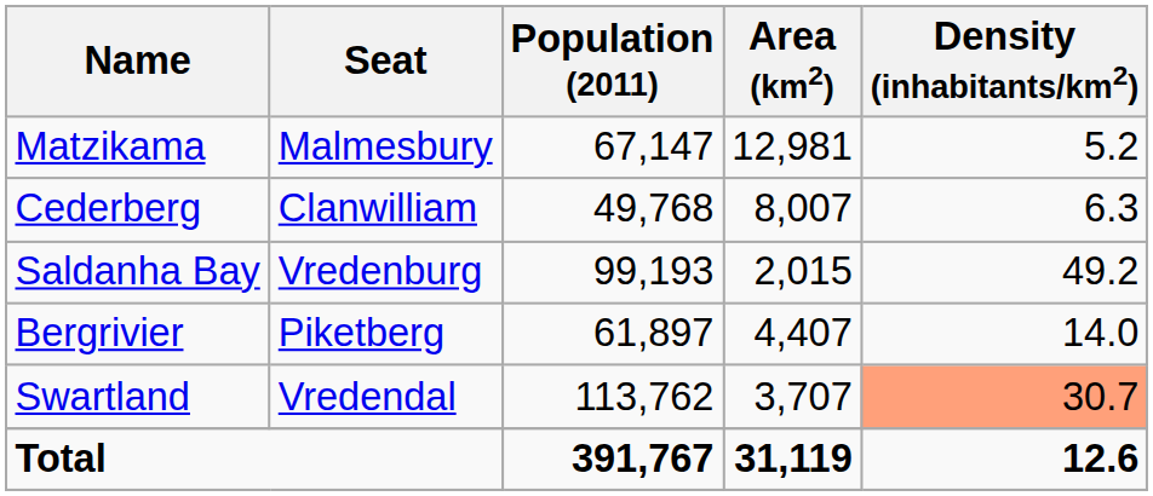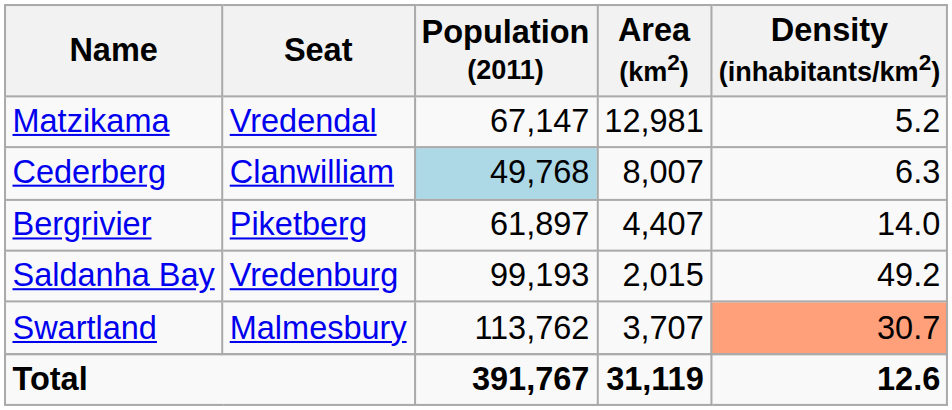 <table class="wikitable sortable">
 <tr>
 <th>Name</th>
 <th>Seat</th>
 <th>Population<br><small>(2011)</small></th>
 <th>Area<br><small>(km<sup>2</sup>)</small></th>
 <th>Density<br><small>(inhabitants/km<sup>2</sup>)</small></th>
 </tr>
 <tr>
 <td><a href='#'>Matzikama</a></td>
-<td><a href='#'>Malmesbury</a></td>
+<td><a href='#'>Vredendal</a></td>
 <td align=right>67,147</td>
 <td align=right>12,981</td>
 <td align=right>5.2</td>
 </tr>
 <tr>
 <td><a href='#'>Cederberg</a></td>
 <td><a href='#'>Clanwilliam</a></td>
-<td align=right>49,768</td>
+<td align=right style="background: lightblue;">49,768</td>
 <td align=right>8,007</td>
 <td align=right>6.3</td>
+</tr>
+<tr>
+<td><a href='#'>Bergrivier</a></td>
+<td><a href='#'>Piketberg</a></td>
+<td align=right>61,897</td>
+<td align=right>4,407</td>
+<td align=right>14.0</td>
 </tr>
 <tr>
 <td><a href='#'>Saldanha Bay</a></td>
 <td><a href='#'>Vredenburg</a></td>
 <td align=right>99,193</td>
 <td align=right>2,015</td>
 <td align=right>49.2</td>
 </tr>
 <tr>
-<td><a href='#'>Bergrivier</a></td>
-<td><a href='#'>Piketberg</a></td>
-<td align=right>61,897</td>
-<td align=right>4,407</td>
-<td align=right>14.0</td>
-</tr>
-<tr>
 <td><a href='#'>Swartland</a></td>
-<td><a href='#'>Vredendal</a></td>
+<td><a href='#'>Malmesbury</a></td>
 <td align=right>113,762</td>
 <td align=right>3,707</td>
 <td align=right style="background: lightsalmon;">30.7</td>
 </tr>
 <tr>
 </tr>
 <tr class="sortbottom">
 <td colspan=2><strong>Total</strong></td>
 <td align=right><strong>391,767</strong></td>
 <td align=right><strong>31,119</strong></td>
 <td align=right><strong>12.6</strong></td>
 </tr>
 </table>
